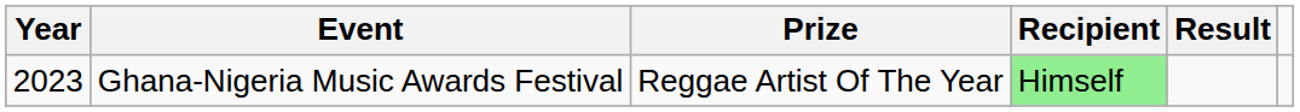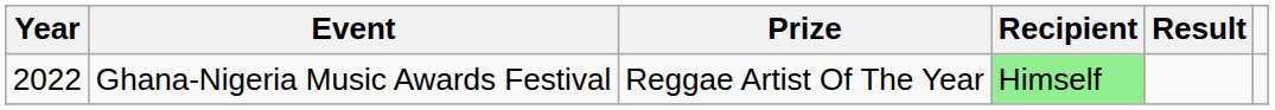 <table class="wikitable sortable plainrowheaders">
 <tr>
 <th>Year</th>
 <th>Event</th>
 <th>Prize</th>
 <th>Recipient</th>
 <th>Result</th>
 </tr>
 <tr>
-<td>2023</td>
+<td>2022</td>
 <td>Ghana-Nigeria Music Awards Festival</td>
 <td>Reggae Artist Of The Year</td>
 <td style="background: lightgreen;">Himself</td>
 <td></td>
 <td></td>
 </tr>
 </table>
